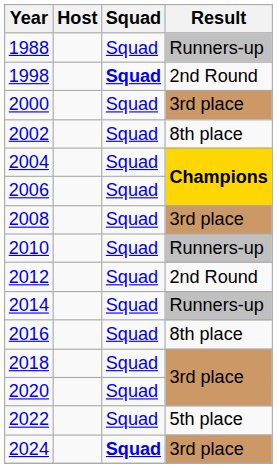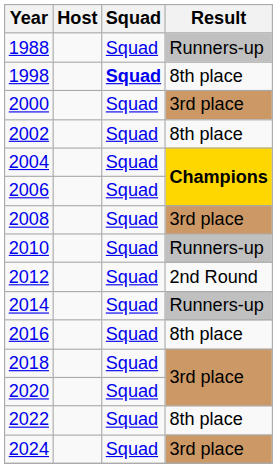 <table class="wikitable">
 <tr>
 <th>Year</th>
 <th>Host</th>
 <th>Squad</th>
 <th>Result</th>
 </tr>
 <tr>
 <td><a href='#'>1988</a></td>
 <td></td>
 <td><a href='#'>Squad</a></td>
 <td style="background:silver;">Runners-up</td>
 </tr>
 <tr>
 <td><a href='#'>1998</a></td>
 <td></td>
 <td><strong><a href='#'>Squad</a></strong></td>
-<td>2nd Round</td>
+<td>8th place</td>
 </tr>
 <tr>
 <td><a href='#'>2000</a></td>
 <td></td>
 <td><a href='#'>Squad</a></td>
 <td bgcolor=#cc9966>3rd place</td>
 </tr>
 <tr>
 <td><a href='#'>2002</a></td>
 <td></td>
 <td><a href='#'>Squad</a></td>
 <td>8th place</td>
 </tr>
 <tr>
 <td><a href='#'>2004</a></td>
 <td></td>
 <td><a href='#'>Squad</a></td>
 <td rowspan="2" style="background:gold;"><strong>Champions</strong></td>
 </tr>
 <tr>
 <td><a href='#'>2006</a></td>
 <td></td>
 <td><a href='#'>Squad</a></td>
 </tr>
 <tr>
 <td><a href='#'>2008</a></td>
 <td></td>
 <td><a href='#'>Squad</a></td>
 <td bgcolor=#cc9966>3rd place</td>
 </tr>
 <tr>
 <td><a href='#'>2010</a></td>
 <td></td>
 <td><a href='#'>Squad</a></td>
 <td style="background:silver;">Runners-up</td>
 </tr>
 <tr>
 <td><a href='#'>2012</a></td>
 <td></td>
 <td><a href='#'>Squad</a></td>
 <td>2nd Round</td>
 </tr>
 <tr>
 <td><a href='#'>2014</a></td>
 <td></td>
 <td><a href='#'>Squad</a></td>
 <td style="background:silver;">Runners-up</td>
 </tr>
 <tr>
 <td><a href='#'>2016</a></td>
 <td></td>
 <td><a href='#'>Squad</a></td>
 <td>8th place</td>
 </tr>
 <tr>
 <td><a href='#'>2018</a></td>
 <td></td>
 <td><a href='#'>Squad</a></td>
 <td rowspan="2" bgcolor="#cc9966">3rd place</td>
 </tr>
 <tr>
 <td><a href='#'>2020</a></td>
 <td></td>
 <td><a href='#'>Squad</a></td>
 </tr>
 <tr>
 <td><a href='#'>2022</a></td>
 <td></td>
 <td><a href='#'>Squad</a></td>
-<td>5th place</td>
+<td>8th place</td>
 </tr>
 <tr>
 <td><a href='#'>2024</a></td>
 <td></td>
-<td><strong><a href='#'>Squad</a></strong></td>
+<td><a href='#'>Squad</a></td>
 <td bgcolor=#cc9966>3rd place</td>
 </tr>
 <tr>
 </tr>
 </table>
